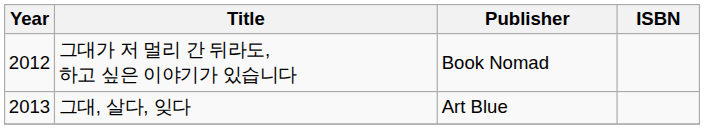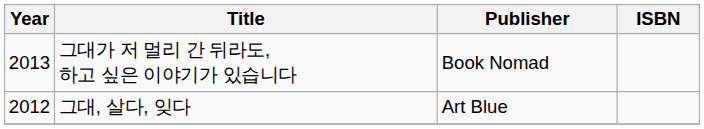 <table class="wikitable" style="width:600px">
 <tr>
 <th width=10>Year</th>
 <th>Title</th>
 <th>Publisher</th>
 <th>ISBN</th>
 </tr>
 <tr>
-<td>2012</td>
+<td>2013</td>
 <td>그대가 저 멀리 간 뒤라도, <br> 하고 싶은 이야기가 있습니다</td>
 <td>Book Nomad</td>
 <td></td>
 </tr>
 <tr>
-<td>2013</td>
+<td>2012</td>
 <td>그대, 살다, 잊다</td>
 <td>Art Blue</td>
 <td></td>
 </tr>
 <tr>
 </tr>
 </table>
